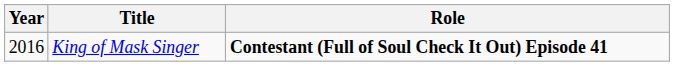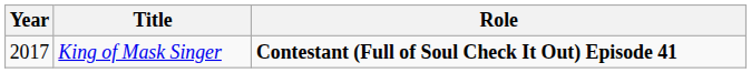 <table class="wikitable" style="width:600px">
 <tr>
 <th width=1>Year</th>
 <th>Title</th>
 <th>Role</th>
 </tr>
 <tr>
-<td>2016</td>
+<td>2017</td>
 <td><em><a href='#'>King of Mask Singer</a></em></td>
 <td><strong>Contestant (Full of Soul Check It Out) Episode 41</strong></td>
 </tr>
 </table>
